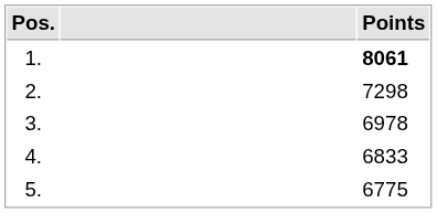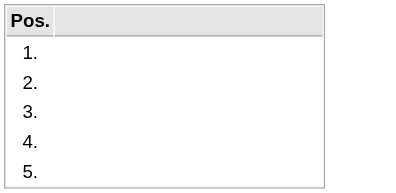 <table cellspacing="1" cellpadding="3" style="border:1px solid #AAAAAA;font-size:90%">
 <tr bgcolor="#E4E4E4">
 <th style="border-bottom:1px solid #AAAAAA" width=10>Pos.</th>
 <th style="border-bottom:1px solid #AAAAAA" width=200></th>
-<th style="border-bottom:1px solid #AAAAAA" width=20>Points</th>
 </tr>
 <tr>
 <td align="center">1.</td>
 <td><strong></strong></td>
-<td><strong>8061</strong></td>
 </tr>
 <tr>
 <td align="center">2.</td>
 <td></td>
-<td>7298</td>
 </tr>
 <tr>
 <td align="center">3.</td>
 <td></td>
-<td>6978</td>
 </tr>
 <tr>
 <td align="center">4.</td>
 <td></td>
-<td>6833</td>
 </tr>
 <tr>
 <td align="center">5.</td>
 <td></td>
-<td>6775</td>
 </tr>
 </table>
